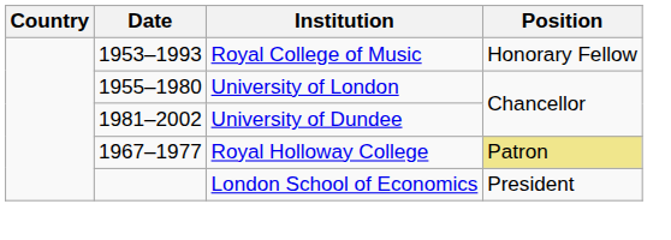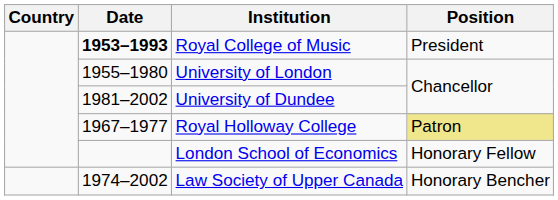 <table class="wikitable">
 <tr>
 <th>Country</th>
 <th>Date</th>
 <th>Institution</th>
 <th>Position</th>
 </tr>
 <tr>
 <td rowspan="5"></td>
-<td>1953–1993</td>
+<td><strong>1953–1993</strong></td>
 <td><a href='#'>Royal College of Music</a></td>
-<td>Honorary Fellow</td>
+<td>President</td>
 </tr>
 <tr>
 <td>1955–1980</td>
 <td><a href='#'>University of London</a></td>
 <td rowspan="2">Chancellor</td>
 </tr>
 <tr>
 <td>1981–2002</td>
 <td><a href='#'>University of Dundee</a></td>
 </tr>
 <tr>
 <td>1967–1977</td>
 <td><a href='#'>Royal Holloway College</a></td>
 <td style="background: khaki;">Patron</td>
 </tr>
 <tr>
 <td></td>
 <td><a href='#'>London School of Economics</a></td>
-<td>President</td>
+<td>Honorary Fellow</td>
+</tr>
+<tr>
+<td></td>
+<td>1974–2002</td>
+<td><a href='#'>Law Society of Upper Canada</a></td>
+<td>Honorary Bencher</td>
 </tr>
 </table>
